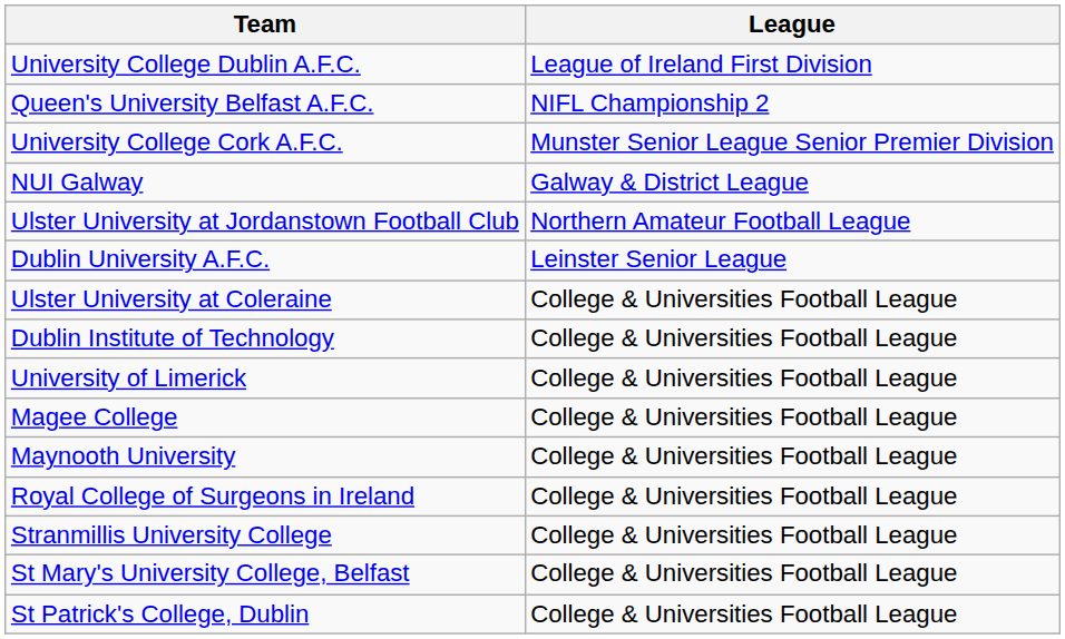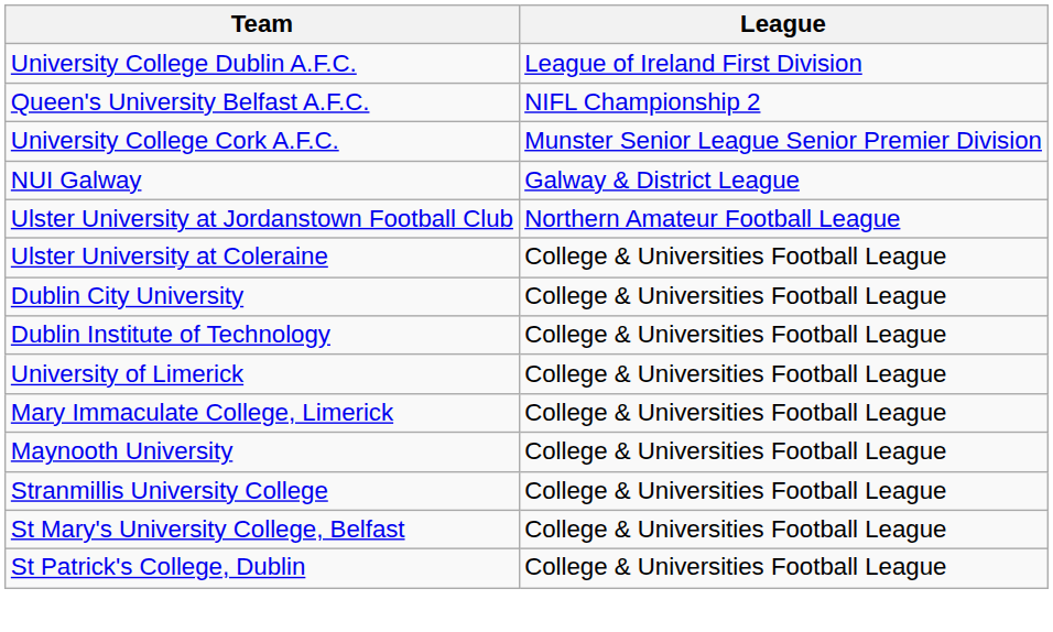 <table class="wikitable collapsible">
 <tr>
 <th>Team</th>
 <th>League</th>
 </tr>
 <tr 15B.C|->
 <td><a href='#'>University College Dublin A.F.C.</a></td>
 <td><a href='#'>League of Ireland First Division</a></td>
 </tr>
 <tr>
 <td><a href='#'>Queen's University Belfast A.F.C.</a></td>
 <td><a href='#'>NIFL Championship 2</a></td>
 </tr>
 <tr>
 <td><a href='#'>University College Cork A.F.C.</a></td>
 <td><a href='#'>Munster Senior League Senior Premier Division</a></td>
 </tr>
 <tr>
 <td><a href='#'>NUI Galway</a></td>
 <td><a href='#'>Galway & District League</a></td>
 </tr>
 <tr>
 <td><a href='#'>Ulster University at Jordanstown Football Club</a></td>
 <td><a href='#'>Northern Amateur Football League</a></td>
 </tr>
 <tr>
-<td><a href='#'>Dublin University A.F.C.</a></td>
-<td><a href='#'>Leinster Senior League</a></td>
+<td><a href='#'>Ulster University at Coleraine</a></td>
+<td>College & Universities Football League</td>
 </tr>
 <tr>
-<td><a href='#'>Ulster University at Coleraine</a></td>
+<td><a href='#'>Dublin City University</a></td>
 <td>College & Universities Football League</td>
 </tr>
 <tr>
 <td><a href='#'>Dublin Institute of Technology</a></td>
 <td>College & Universities Football League</td>
 </tr>
 <tr>
 <td><a href='#'>University of Limerick</a></td>
 <td>College & Universities Football League</td>
 </tr>
 <tr>
-<td><a href='#'>Magee College</a></td>
+<td><a href='#'>Mary Immaculate College, Limerick</a></td>
 <td>College & Universities Football League</td>
 </tr>
 <tr>
 <td><a href='#'>Maynooth University</a></td>
-<td>College & Universities Football League</td>
-</tr>
-<tr>
-<td><a href='#'>Royal College of Surgeons in Ireland</a></td>
 <td>College & Universities Football League</td>
 </tr>
 <tr>
 <td><a href='#'>Stranmillis University College</a></td>
 <td>College & Universities Football League</td>
 </tr>
 <tr>
 <td><a href='#'>St Mary's University College, Belfast</a></td>
 <td>College & Universities Football League</td>
 </tr>
 <tr>
 <td><a href='#'>St Patrick's College, Dublin</a></td>
 <td>College & Universities Football League</td>
 </tr>
 </table>
